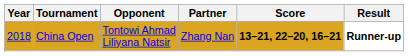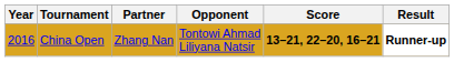 <table class="sortable wikitable" style="font-size: 90%;">
 <tr>
 <th>Year</th>
 <th>Tournament</th>
+<th>Partner</th>
 <th>Opponent</th>
-<th>Partner</th>
 <th>Score</th>
 <th>Result</th>
 </tr>
 <tr style="background:#DAA520">
-<td align="center"><a href='#'>2018</a></td>
+<td align="center"><a href='#'>2016</a></td>
 <td align="left"><a href='#'>China Open</a></td>
+<td align="left"> <a href='#'>Zhang Nan</a></td>
 <td align="left"> <a href='#'>Tontowi Ahmad</a><br> <a href='#'>Liliyana Natsir</a></td>
-<td align="left"> <a href='#'>Zhang Nan</a></td>
 <td align="left"><strong>13–21, 22–20, 16–21</strong></td>
 <td style="text-align:left; background:white"> <strong>Runner-up</strong></td>
 </tr>
 </table>
